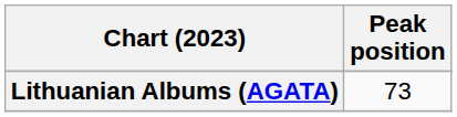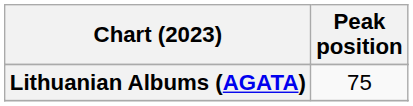 <table class="wikitable sortable plainrowheaders" style="text-align:center">
 <tr>
 <th scope="col">Chart (2023)</th>
 <th scope="col">Peak<br>position</th>
 </tr>
 <tr>
 </tr>
 <tr>
 </tr>
 <tr>
 </tr>
 <tr>
 </tr>
 <tr>
 </tr>
 <tr>
 </tr>
 <tr>
 </tr>
 <tr>
 </tr>
 <tr>
 </tr>
 <tr>
 </tr>
 <tr>
 <th scope="row">Lithuanian Albums (<a href='#'>AGATA</a>)</th>
-<td>73</td>
+<td>75</td>
 </tr>
 <tr>
 </tr>
 <tr>
 </tr>
 <tr>
 </tr>
 <tr>
 </tr>
 <tr>
 </tr>
 <tr>
 </tr>
 <tr>
 </tr>
 <tr>
 </tr>
 </table>
